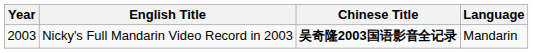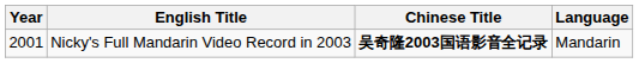 <table class="wikitable">
 <tr>
 <th>Year</th>
 <th>English Title</th>
 <th>Chinese Title</th>
 <th>Language</th>
 </tr>
 <tr>
-<td>2003</td>
+<td>2001</td>
 <td>Nicky's Full Mandarin Video Record in 2003</td>
 <td><strong>吴奇隆2003国语影音全记录</strong></td>
 <td>Mandarin</td>
 </tr>
 </table>
